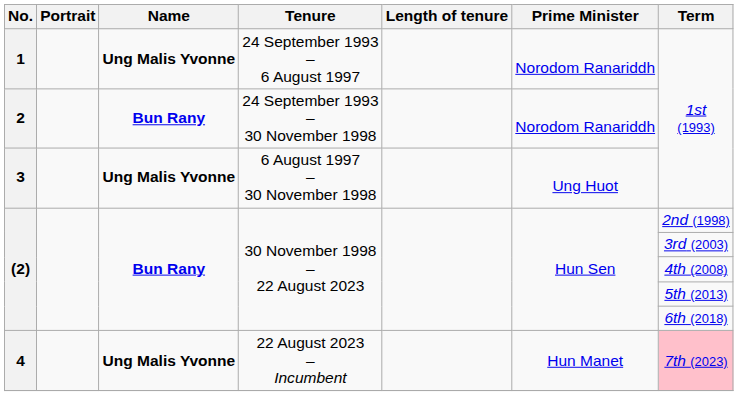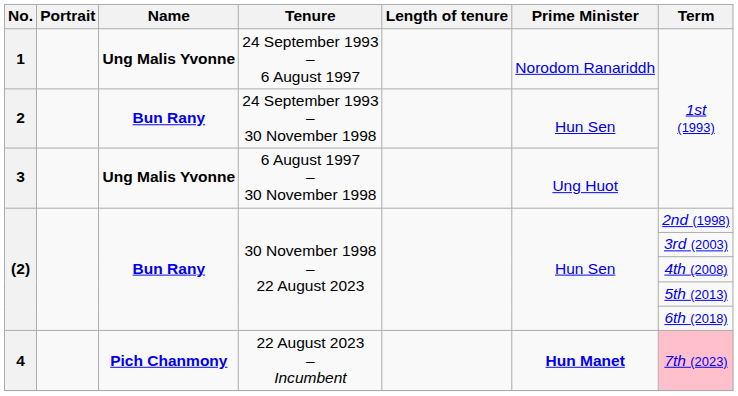 <table class="wikitable sortable" style="text-align:Center;">
 <tr>
 <th class="unsortable"><abbr>No.</abbr><br></th>
 <th class="unsortable">Portrait</th>
 <th class="unsortable">Name</th>
 <th class="unsortable">Tenure</th>
 <th class="unsortable">Length of tenure</th>
 <th class="unsortable">Prime Minister<br></th>
 <th class="unsortable">Term</th>
 </tr>
 <tr>
 <th>1</th>
 <td></td>
 <td><strong>Ung Malis Yvonne</strong></td>
 <td>24 September 1993<br>–<br>6 August 1997</td>
 <td></td>
 <td><br><a href='#'>Norodom Ranariddh</a><br></td>
 <td rowspan="3"><a href='#'><em>1st</em><br><small>(1993)</small></a></td>
 </tr>
 <tr>
 <th>2</th>
 <td></td>
 <td><strong><a href='#'>Bun Rany</a></strong><s></s><br></td>
 <td>24 September 1993<br>–<br>30 November 1998</td>
 <td></td>
-<td><br><a href='#'>Norodom Ranariddh</a><br></td>
+<td><br><a href='#'>Hun Sen</a><br></td>
 </tr>
 <tr>
 <th>3</th>
 <td></td>
 <td><strong>Ung Malis Yvonne</strong></td>
 <td>6 August 1997<br>–<br>30 November 1998</td>
 <td></td>
 <td><br><a href='#'>Ung Huot</a></td>
 </tr>
 <tr>
 <th rowspan="5">(2)</th>
 <td rowspan="5"></td>
 <td rowspan="5"><strong><a href='#'>Bun Rany</a></strong><s></s><br></td>
 <td rowspan="5">30 November 1998<br>–<br>22 August 2023<br></td>
 <td rowspan="5"></td>
 <td rowspan="5"><a href='#'>Hun Sen</a><br></td>
 <td><a href='#'><em>2nd</em> <small>(1998)</small></a></td>
 </tr>
 <tr>
 <td><a href='#'><em>3rd</em> <small>(2003)</small></a></td>
 </tr>
 <tr>
 <td><a href='#'><em>4th</em> <small>(2008)</small></a></td>
 </tr>
 <tr>
 <td><a href='#'><em>5th</em> <small>(2013)</small></a></td>
 </tr>
 <tr>
 <td><a href='#'><em>6th</em> <small>(2018)</small></a></td>
 </tr>
 <tr>
 <th>4</th>
 <td></td>
-<td><strong>Ung Malis Yvonne</strong></td>
+<td><strong><a href='#'>Pich Chanmony</a></strong></td>
 <td>22 August 2023<br>–<br><em>Incumbent</em></td>
 <td></td>
-<td><a href='#'>Hun Manet</a><br></td>
+<td><strong><a href='#'>Hun Manet</a><br></strong></td>
 <td style="background: pink;"><a href='#'><em>7th</em> <small>(2023)</small></a></td>
 </tr>
 <tr>
 </tr>
 </table>
